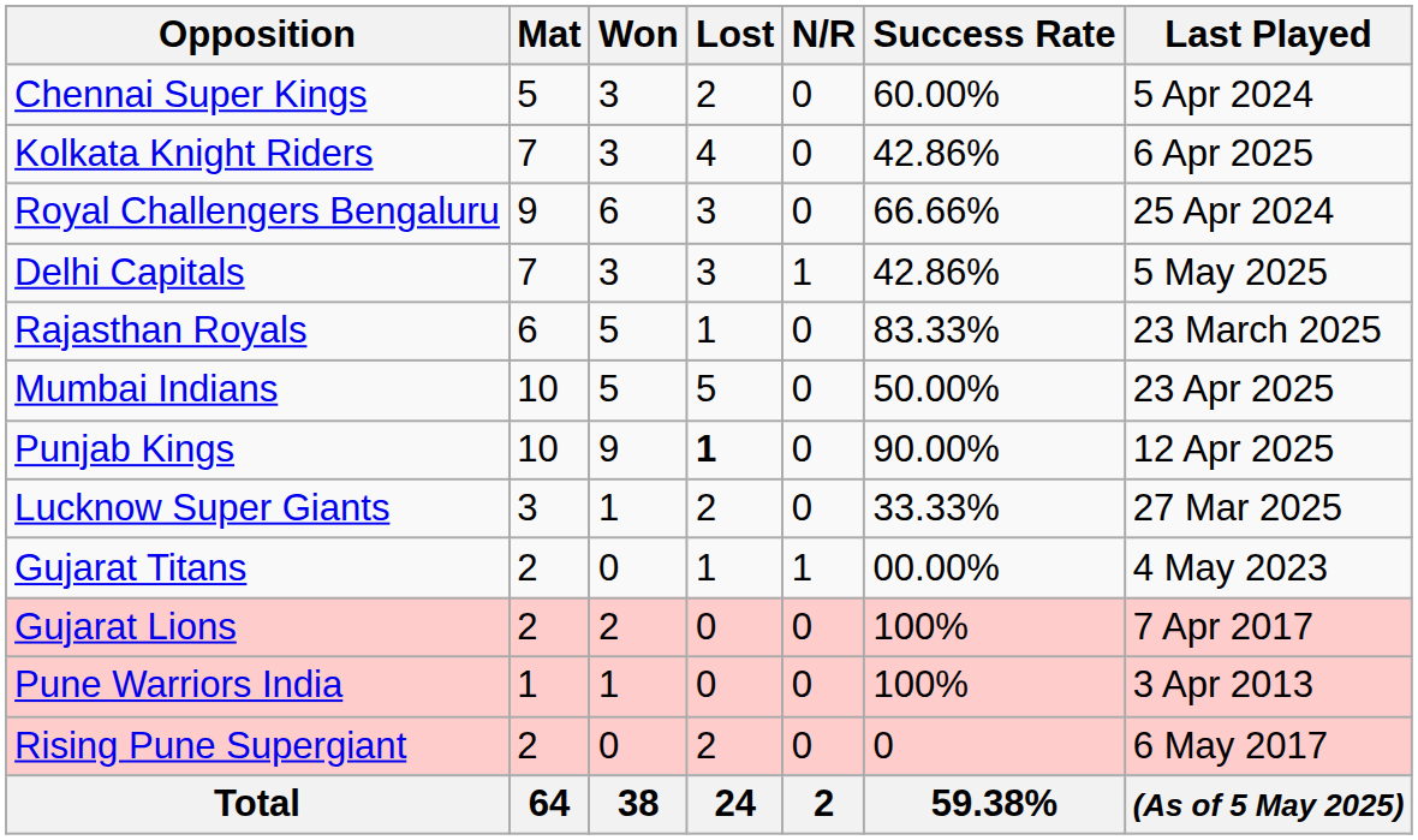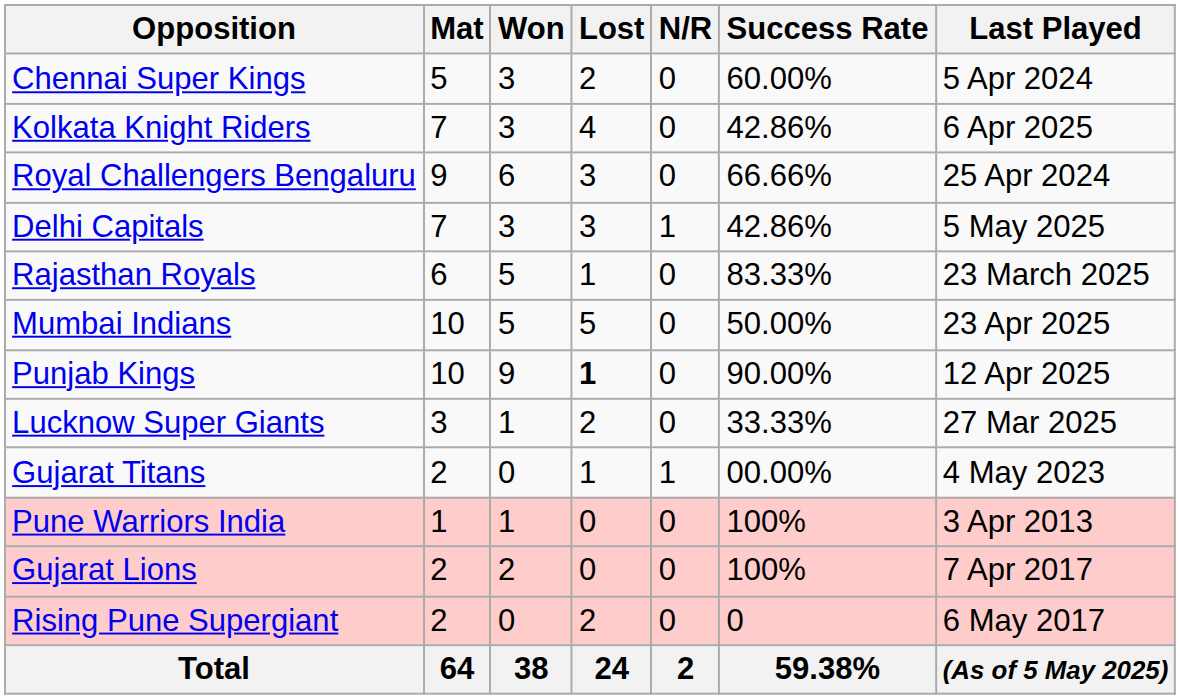 <table class="wikitable sortable">
 <tr>
 <th>Opposition</th>
 <th>Mat</th>
 <th>Won</th>
 <th>Lost</th>
 <th>N/R</th>
 <th>Success Rate</th>
 <th>Last Played</th>
 </tr>
 <tr>
 <td><a href='#'>Chennai Super Kings</a></td>
 <td>5</td>
 <td>3</td>
 <td>2</td>
 <td>0</td>
 <td>60.00%</td>
 <td>5 Apr 2024</td>
 </tr>
 <tr>
 <td><a href='#'>Kolkata Knight Riders</a></td>
 <td>7</td>
 <td>3</td>
 <td>4</td>
 <td>0</td>
 <td>42.86%</td>
 <td>6 Apr 2025</td>
 </tr>
 <tr>
 <td><a href='#'>Royal Challengers Bengaluru</a></td>
 <td>9</td>
 <td>6</td>
 <td>3</td>
 <td>0</td>
 <td>66.66%</td>
 <td>25 Apr 2024</td>
 </tr>
 <tr>
 <td><a href='#'>Delhi Capitals</a></td>
 <td>7</td>
 <td>3</td>
 <td>3</td>
 <td>1</td>
 <td>42.86%</td>
 <td>5 May 2025</td>
 </tr>
 <tr>
 <td><a href='#'>Rajasthan Royals</a></td>
 <td>6</td>
 <td>5</td>
 <td>1</td>
 <td>0</td>
 <td>83.33%</td>
 <td>23 March 2025</td>
 </tr>
 <tr>
 <td><a href='#'>Mumbai Indians</a></td>
 <td>10</td>
 <td>5</td>
 <td>5</td>
 <td>0</td>
 <td>50.00%</td>
 <td>23 Apr 2025</td>
 </tr>
 <tr>
 <td><a href='#'>Punjab Kings</a></td>
 <td>10</td>
 <td>9</td>
 <td><strong>1</strong></td>
 <td>0</td>
 <td>90.00%</td>
 <td>12 Apr 2025</td>
 </tr>
 <tr>
 <td><a href='#'>Lucknow Super Giants</a></td>
 <td>3</td>
 <td>1</td>
 <td>2</td>
 <td>0</td>
 <td>33.33%</td>
 <td>27 Mar 2025</td>
 </tr>
 <tr>
 <td><a href='#'>Gujarat Titans</a></td>
 <td>2</td>
 <td>0</td>
 <td>1</td>
 <td>1</td>
 <td>00.00%</td>
 <td>4 May 2023</td>
 </tr>
 <tr style="background:#fcc;">
+<td><a href='#'>Pune Warriors India</a></td>
+<td>1</td>
+<td>1</td>
+<td>0</td>
+<td>0</td>
+<td>100%</td>
+<td>3 Apr 2013</td>
+</tr>
+<tr style="background:#fcc;">
 <td><a href='#'>Gujarat Lions</a></td>
 <td>2</td>
 <td>2</td>
 <td>0</td>
 <td>0</td>
 <td>100%</td>
 <td>7 Apr 2017</td>
-</tr>
-<tr style="background:#fcc;">
-<td><a href='#'>Pune Warriors India</a></td>
-<td>1</td>
-<td>1</td>
-<td>0</td>
-<td>0</td>
-<td>100%</td>
-<td>3 Apr 2013</td>
 </tr>
 <tr style="background:#fcc;">
 <td><a href='#'>Rising Pune Supergiant</a></td>
 <td>2</td>
 <td>0</td>
 <td>2</td>
 <td>0</td>
 <td>0</td>
 <td>6 May 2017</td>
 </tr>
 <tr>
 <th align="center"><strong>Total</strong></th>
 <th align="center"><strong>64</strong></th>
 <th align="center"><strong>38</strong></th>
 <th align="center"><strong>24</strong></th>
 <th align="center"><strong>2</strong></th>
 <th align="center">59.38%</th>
 <th><em><small>(As of 5 May 2025)</small></em></th>
 </tr>
 </table>
